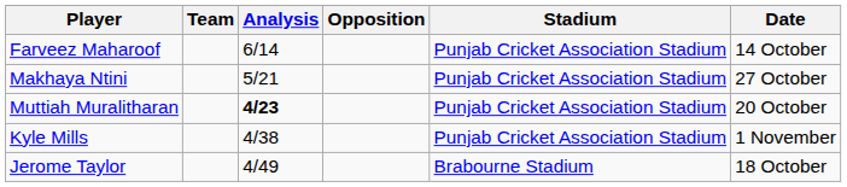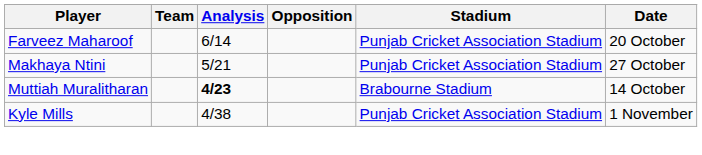 <table class="wikitable">
 <tr>
 </tr>
 <tr>
 <th>Player</th>
 <th>Team</th>
 <th><a href='#'>Analysis</a></th>
 <th>Opposition</th>
 <th>Stadium</th>
 <th>Date</th>
 </tr>
 <tr>
 <td><a href='#'>Farveez Maharoof</a></td>
 <td></td>
 <td>6/14</td>
 <td></td>
 <td><a href='#'>Punjab Cricket Association Stadium</a></td>
-<td>14 October</td>
+<td>20 October</td>
 </tr>
 <tr>
 <td><a href='#'>Makhaya Ntini</a></td>
 <td></td>
 <td>5/21</td>
 <td></td>
 <td><a href='#'>Punjab Cricket Association Stadium</a></td>
 <td>27 October</td>
 </tr>
 <tr>
 <td><a href='#'>Muttiah Muralitharan</a></td>
 <td></td>
 <td><strong>4/23</strong></td>
 <td></td>
-<td><a href='#'>Punjab Cricket Association Stadium</a></td>
-<td>20 October</td>
+<td><a href='#'>Brabourne Stadium</a></td>
+<td>14 October</td>
 </tr>
 <tr>
 <td><a href='#'>Kyle Mills</a></td>
 <td></td>
 <td>4/38</td>
 <td></td>
 <td><a href='#'>Punjab Cricket Association Stadium</a></td>
 <td>1 November</td>
 </tr>
-<tr>
-<td><a href='#'>Jerome Taylor</a></td>
-<td></td>
-<td>4/49</td>
-<td></td>
-<td><a href='#'>Brabourne Stadium</a></td>
-<td>18 October</td>
-</tr>
 </table>
